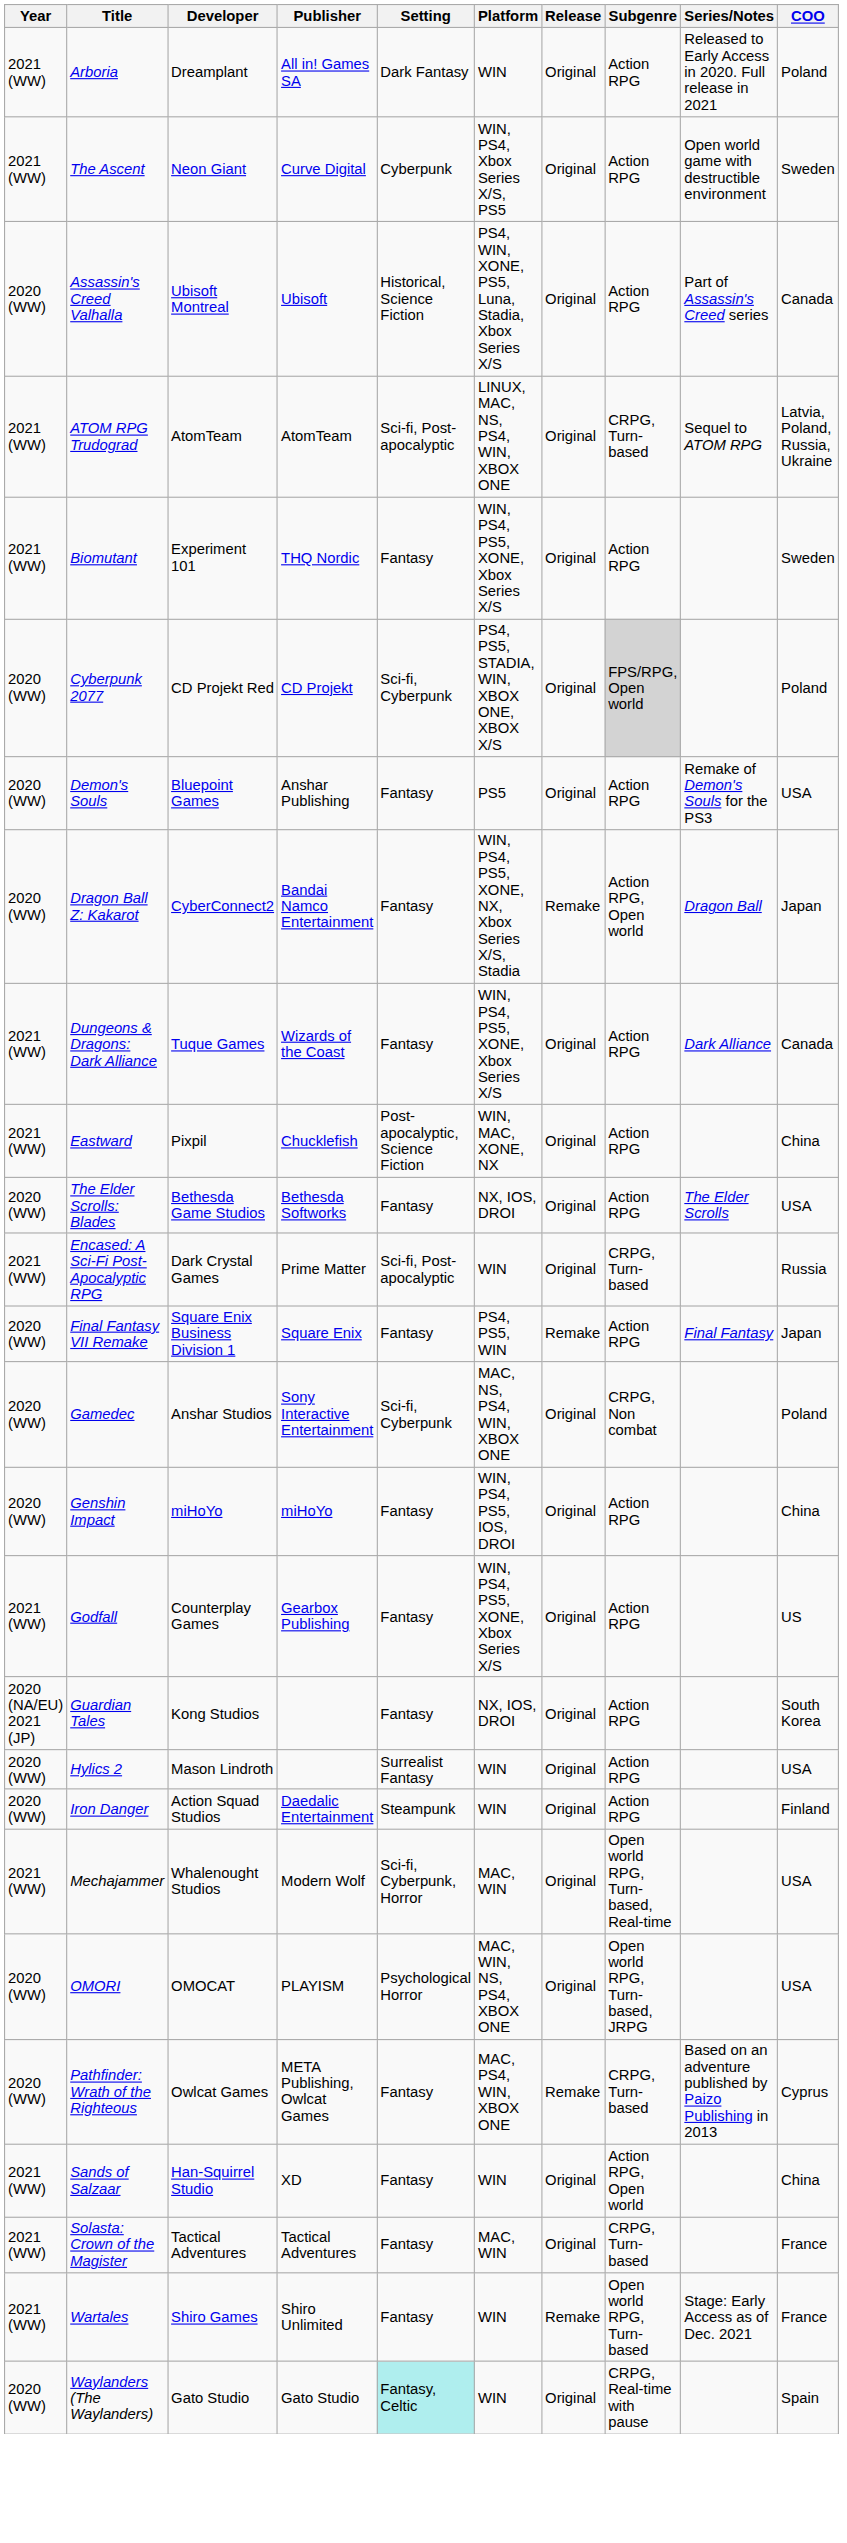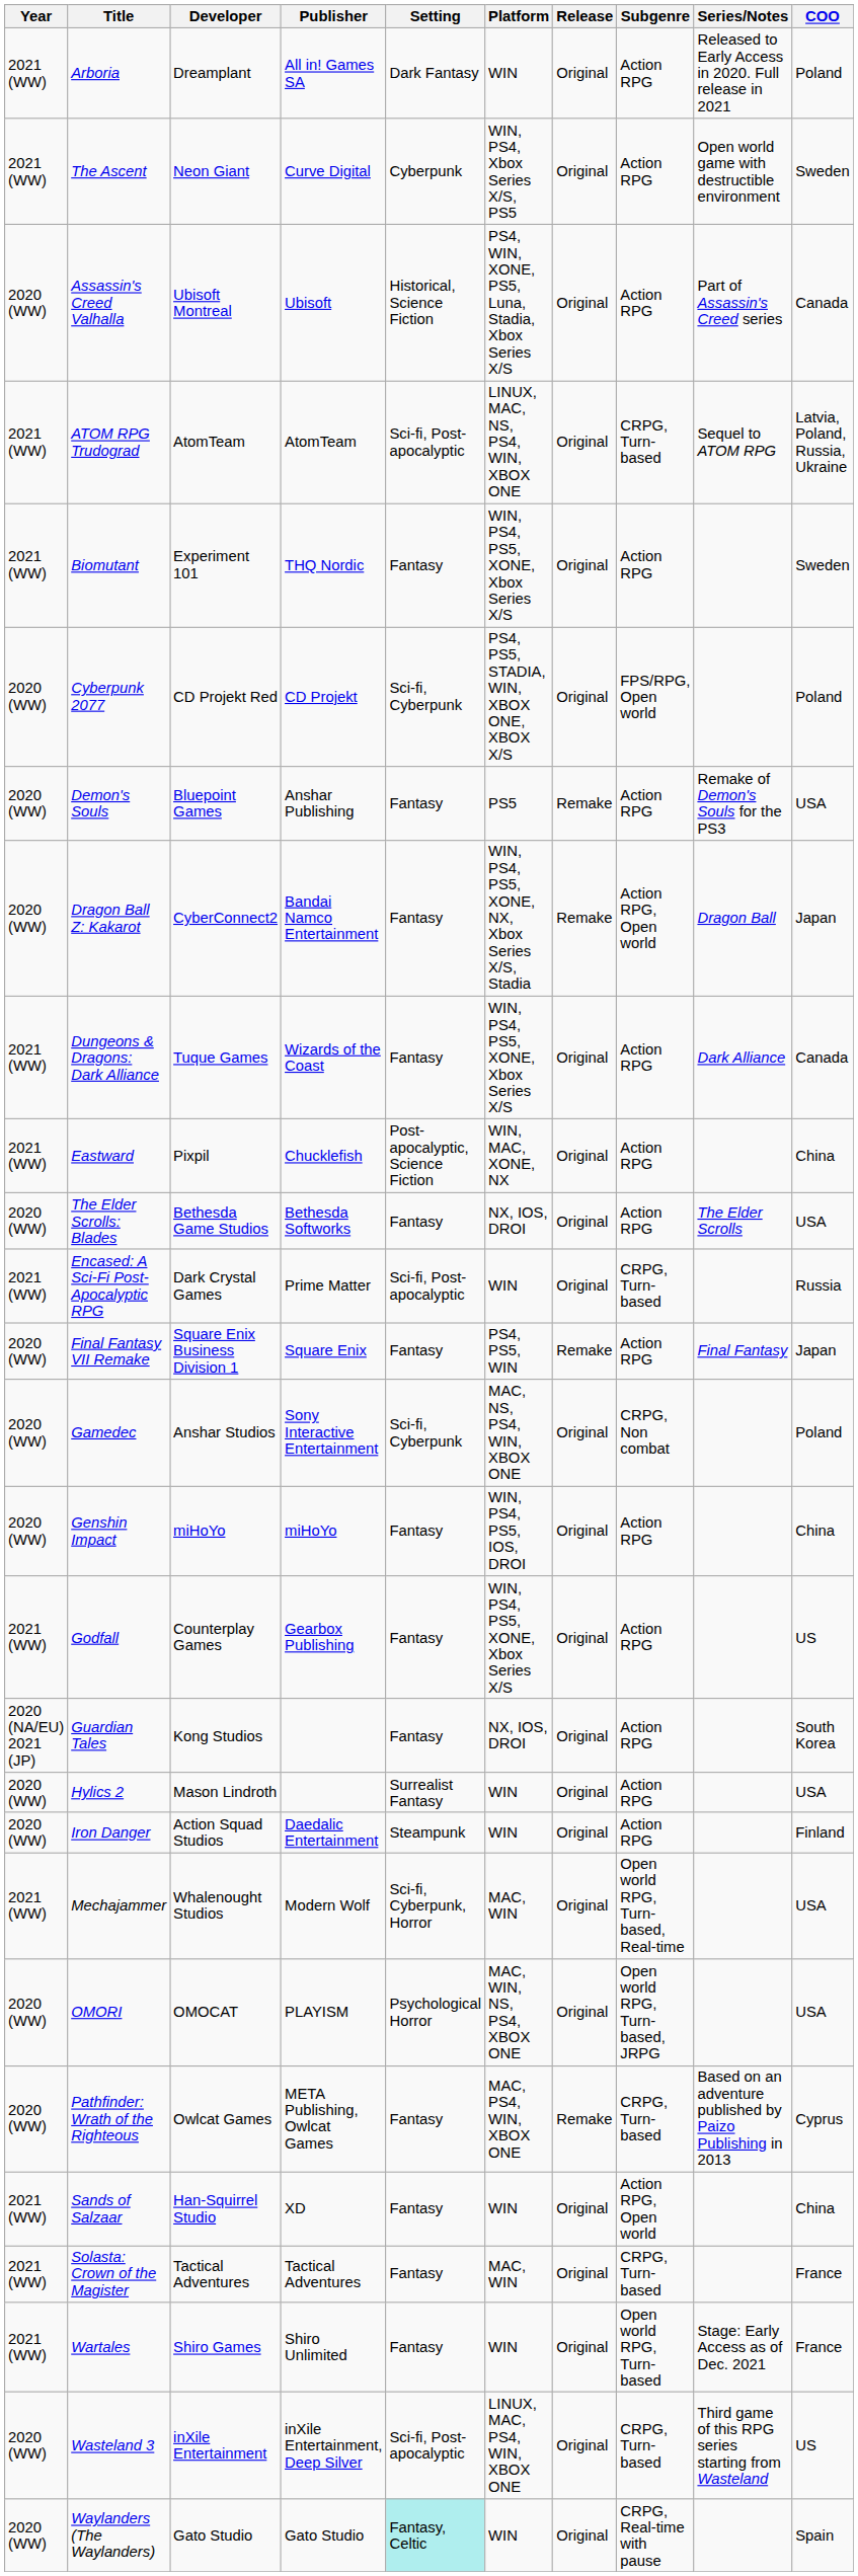 <table class="wikitable sortable" style="font-size:85%;width:100%;">
 <tr>
 <th style="width:4em;">Year</th>
 <th>Title</th>
 <th>Developer</th>
 <th>Publisher</th>
 <th>Setting</th>
 <th>Platform</th>
 <th>Release</th>
 <th>Subgenre</th>
 <th>Series/Notes</th>
 <th><a href='#'>COO</a></th>
 </tr>
 <tr>
 <td>2021 (WW)</td>
 <td><em><a href='#'>Arboria</a></em></td>
 <td>Dreamplant</td>
 <td><a href='#'>All in! Games SA</a></td>
 <td>Dark Fantasy</td>
 <td>WIN</td>
 <td>Original</td>
 <td>Action RPG</td>
 <td>Released to Early Access in 2020. Full release in 2021</td>
 <td>Poland</td>
 </tr>
 <tr>
 <td>2021 (WW)</td>
 <td><em><a href='#'>The Ascent</a></em></td>
 <td><a href='#'>Neon Giant</a></td>
 <td><a href='#'>Curve Digital</a></td>
 <td>Cyberpunk</td>
 <td>WIN, PS4, Xbox Series X/S, PS5</td>
 <td>Original</td>
 <td>Action RPG</td>
 <td>Open world game with destructible environment</td>
 <td>Sweden</td>
 </tr>
 <tr>
 <td>2020 (WW)</td>
 <td><em><a href='#'>Assassin's Creed Valhalla</a></em></td>
 <td><a href='#'>Ubisoft Montreal</a></td>
 <td><a href='#'>Ubisoft</a></td>
 <td>Historical, Science Fiction</td>
 <td>PS4, WIN, XONE, PS5, Luna, Stadia, Xbox Series X/S</td>
 <td>Original</td>
 <td>Action RPG</td>
 <td>Part of <em><a href='#'>Assassin's Creed</a></em> series</td>
 <td>Canada</td>
 </tr>
 <tr>
 <td>2021 (WW)</td>
 <td><em><a href='#'>ATOM RPG Trudograd</a></em></td>
 <td>AtomTeam</td>
 <td>AtomTeam</td>
 <td>Sci-fi, Post-apocalyptic</td>
 <td>LINUX, MAC, NS, PS4, WIN, XBOX ONE</td>
 <td>Original</td>
 <td>CRPG, Turn-based</td>
 <td>Sequel to <em>ATOM RPG</em></td>
 <td>Latvia, Poland, Russia, Ukraine</td>
 </tr>
 <tr>
 <td>2021 (WW)</td>
 <td><em><a href='#'>Biomutant</a></em></td>
 <td>Experiment 101</td>
 <td><a href='#'>THQ Nordic</a></td>
 <td>Fantasy</td>
 <td>WIN, PS4, PS5, XONE, Xbox Series X/S</td>
 <td>Original</td>
 <td>Action RPG</td>
 <td></td>
 <td>Sweden</td>
 </tr>
 <tr>
 <td>2020 (WW)</td>
 <td><em><a href='#'>Cyberpunk 2077</a></em></td>
 <td>CD Projekt Red</td>
 <td><a href='#'>CD Projekt</a></td>
 <td>Sci-fi, Cyberpunk</td>
 <td>PS4, PS5, STADIA, WIN, XBOX ONE, XBOX X/S</td>
 <td>Original</td>
-<td style="background: lightgrey;">FPS/RPG, Open world</td>
+<td>FPS/RPG, Open world</td>
 <td></td>
 <td>Poland</td>
 </tr>
 <tr>
 <td>2020 (WW)</td>
 <td><a href='#'><em>Demon's Souls</em></a></td>
 <td><a href='#'>Bluepoint Games</a></td>
 <td>Anshar Publishing</td>
 <td>Fantasy</td>
 <td>PS5</td>
-<td>Original</td>
+<td>Remake</td>
 <td>Action RPG</td>
 <td>Remake of <em><a href='#'>Demon's Souls</a></em> for the PS3</td>
 <td>USA</td>
 </tr>
 <tr>
 <td>2020 (WW)</td>
 <td><em><a href='#'>Dragon Ball Z: Kakarot</a></em></td>
 <td><a href='#'>CyberConnect2</a></td>
 <td><a href='#'>Bandai Namco Entertainment</a></td>
 <td>Fantasy</td>
 <td>WIN, PS4, PS5, XONE, NX, Xbox Series X/S, Stadia</td>
 <td>Remake</td>
 <td>Action RPG, Open world</td>
 <td><em><a href='#'>Dragon Ball</a></em></td>
 <td>Japan</td>
 </tr>
 <tr>
 <td>2021 (WW)</td>
 <td><em><a href='#'>Dungeons & Dragons: Dark Alliance</a></em></td>
 <td><a href='#'>Tuque Games</a></td>
 <td><a href='#'>Wizards of the Coast</a></td>
 <td>Fantasy</td>
 <td>WIN, PS4, PS5, XONE, Xbox Series X/S</td>
 <td>Original</td>
 <td>Action RPG</td>
 <td><em><a href='#'>Dark Alliance</a></em></td>
 <td>Canada</td>
 </tr>
 <tr>
 <td>2021 (WW)</td>
 <td><em><a href='#'>Eastward</a></em></td>
 <td>Pixpil</td>
 <td><a href='#'>Chucklefish</a></td>
 <td>Post-apocalyptic, Science Fiction</td>
 <td>WIN, MAC, XONE, NX</td>
 <td>Original</td>
 <td>Action RPG</td>
 <td></td>
 <td>China</td>
 </tr>
 <tr>
 <td>2020 (WW)</td>
 <td><em><a href='#'>The Elder Scrolls: Blades</a></em></td>
 <td><a href='#'>Bethesda Game Studios</a></td>
 <td><a href='#'>Bethesda Softworks</a></td>
 <td>Fantasy</td>
 <td>NX, IOS, DROI</td>
 <td>Original</td>
 <td>Action RPG</td>
 <td><em><a href='#'>The Elder Scrolls</a></em></td>
 <td>USA</td>
 </tr>
 <tr>
 <td>2021 (WW)</td>
 <td><em><a href='#'>Encased: A Sci-Fi Post-Apocalyptic RPG</a></em></td>
 <td>Dark Crystal Games</td>
 <td>Prime Matter</td>
 <td>Sci-fi, Post-apocalyptic</td>
 <td>WIN</td>
 <td>Original</td>
 <td>CRPG, Turn-based</td>
 <td></td>
 <td>Russia</td>
 </tr>
 <tr>
 <td>2020 (WW)</td>
 <td><em><a href='#'>Final Fantasy VII Remake</a></em></td>
 <td><a href='#'>Square Enix Business Division 1</a></td>
 <td><a href='#'>Square Enix</a></td>
 <td>Fantasy</td>
 <td>PS4, PS5, WIN</td>
 <td>Remake</td>
 <td>Action RPG</td>
 <td><em><a href='#'>Final Fantasy</a></em></td>
 <td>Japan</td>
 </tr>
 <tr>
 <td>2020 (WW)</td>
 <td><em><a href='#'>Gamedec</a></em></td>
 <td>Anshar Studios</td>
 <td><a href='#'>Sony Interactive Entertainment</a></td>
 <td>Sci-fi, Cyberpunk</td>
 <td>MAC, NS, PS4, WIN, XBOX ONE</td>
 <td>Original</td>
 <td>CRPG, Non combat</td>
 <td></td>
 <td>Poland</td>
 </tr>
 <tr>
 <td>2020 (WW)</td>
 <td><em><a href='#'>Genshin Impact</a></em></td>
 <td><a href='#'>miHoYo</a></td>
 <td><a href='#'>miHoYo</a></td>
 <td>Fantasy</td>
 <td>WIN, PS4, PS5, IOS, DROI</td>
 <td>Original</td>
 <td>Action RPG</td>
 <td></td>
 <td>China</td>
 </tr>
 <tr>
 <td>2021 (WW)</td>
 <td><em><a href='#'>Godfall</a></em></td>
 <td>Counterplay Games</td>
 <td><a href='#'>Gearbox Publishing</a></td>
 <td>Fantasy</td>
 <td>WIN, PS4, PS5, XONE, Xbox Series X/S</td>
 <td>Original</td>
 <td>Action RPG</td>
 <td></td>
 <td>US</td>
 </tr>
 <tr>
 <td>2020 (NA/EU)<br>2021 (JP)</td>
 <td><em><a href='#'>Guardian Tales</a></em></td>
 <td>Kong Studios</td>
 <td></td>
 <td>Fantasy</td>
 <td>NX, IOS, DROI</td>
 <td>Original</td>
 <td>Action RPG</td>
 <td></td>
 <td>South Korea</td>
 </tr>
 <tr>
 <td>2020 (WW)</td>
 <td><em><a href='#'>Hylics 2</a></em></td>
 <td>Mason Lindroth</td>
 <td></td>
 <td>Surrealist Fantasy</td>
 <td>WIN</td>
 <td>Original</td>
 <td>Action RPG</td>
 <td></td>
 <td>USA</td>
 </tr>
 <tr>
 <td>2020 (WW)</td>
 <td><em><a href='#'>Iron Danger</a></em></td>
 <td>Action Squad Studios</td>
 <td><a href='#'>Daedalic Entertainment</a></td>
 <td>Steampunk</td>
 <td>WIN</td>
 <td>Original</td>
 <td>Action RPG</td>
 <td></td>
 <td>Finland</td>
 </tr>
 <tr>
 <td>2021 (WW)</td>
 <td><em>Mechajammer</em></td>
 <td>Whalenought Studios</td>
 <td>Modern Wolf</td>
 <td>Sci-fi, Cyberpunk, Horror</td>
 <td>MAC, WIN</td>
 <td>Original</td>
 <td>Open world RPG, Turn-based, Real-time</td>
 <td></td>
 <td>USA</td>
 </tr>
 <tr>
 <td>2020 (WW)</td>
 <td><em><a href='#'>OMORI</a></em></td>
 <td>OMOCAT</td>
 <td>PLAYISM</td>
 <td>Psychological Horror</td>
 <td>MAC, WIN, NS, PS4, XBOX ONE</td>
 <td>Original</td>
 <td>Open world RPG, Turn-based, JRPG</td>
 <td></td>
 <td>USA</td>
 </tr>
 <tr>
 <td>2020 (WW)</td>
 <td><em><a href='#'>Pathfinder: Wrath of the Righteous</a></em></td>
 <td>Owlcat Games</td>
 <td>META Publishing, Owlcat Games</td>
 <td>Fantasy</td>
 <td>MAC, PS4, WIN, XBOX ONE</td>
 <td>Remake</td>
 <td>CRPG, Turn-based</td>
 <td>Based on an adventure published by <a href='#'>Paizo Publishing</a> in 2013</td>
 <td>Cyprus</td>
 </tr>
 <tr>
 <td>2021 (WW)</td>
 <td><em><a href='#'>Sands of Salzaar</a></em></td>
 <td><a href='#'>Han-Squirrel Studio</a></td>
 <td>XD</td>
 <td>Fantasy</td>
 <td>WIN</td>
 <td>Original</td>
 <td>Action RPG, Open world</td>
 <td></td>
 <td>China</td>
 </tr>
 <tr>
 <td>2021 (WW)</td>
 <td> <em><a href='#'>Solasta: Crown of the Magister</a></em></td>
 <td>Tactical Adventures</td>
 <td>Tactical Adventures</td>
 <td>Fantasy</td>
 <td>MAC, WIN</td>
 <td>Original</td>
 <td>CRPG, Turn-based</td>
 <td></td>
 <td>France</td>
 </tr>
 <tr>
 <td>2021 (WW)</td>
 <td><em><a href='#'>Wartales</a></em></td>
 <td><a href='#'>Shiro Games</a></td>
 <td>Shiro Unlimited</td>
 <td>Fantasy</td>
 <td>WIN</td>
-<td>Remake</td>
+<td>Original</td>
 <td>Open world RPG, Turn-based</td>
 <td>Stage: Early Access as of Dec. 2021</td>
 <td>France</td>
+</tr>
+<tr>
+<td>2020 (WW)</td>
+<td><em><a href='#'>Wasteland 3</a></em></td>
+<td><a href='#'>inXile Entertainment</a></td>
+<td>inXile Entertainment, <a href='#'>Deep Silver</a></td>
+<td>Sci-fi, Post-apocalyptic</td>
+<td>LINUX, MAC, PS4, WIN, XBOX ONE</td>
+<td>Original</td>
+<td>CRPG, Turn-based</td>
+<td>Third game of this RPG series starting from <em><a href='#'>Wasteland</a></em></td>
+<td>US</td>
 </tr>
 <tr>
 <td>2020 (WW)</td>
 <td><em><a href='#'>Waylanders</a> (The Waylanders)</em></td>
 <td>Gato Studio</td>
 <td>Gato Studio</td>
 <td style="background: paleturquoise;">Fantasy, Celtic</td>
 <td>WIN</td>
 <td>Original</td>
 <td>CRPG, Real-time with pause</td>
 <td></td>
 <td>Spain</td>
 </tr>
 </table>
